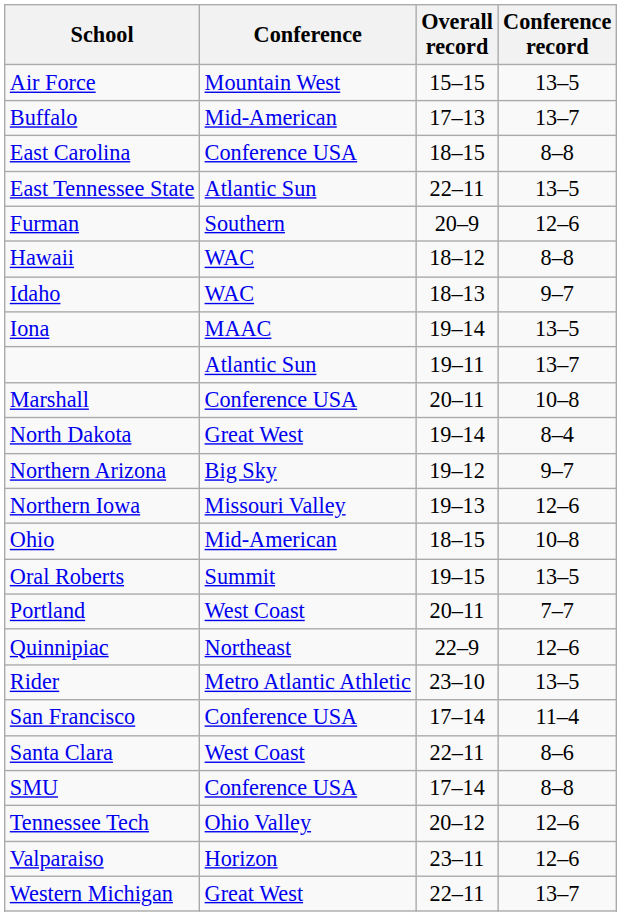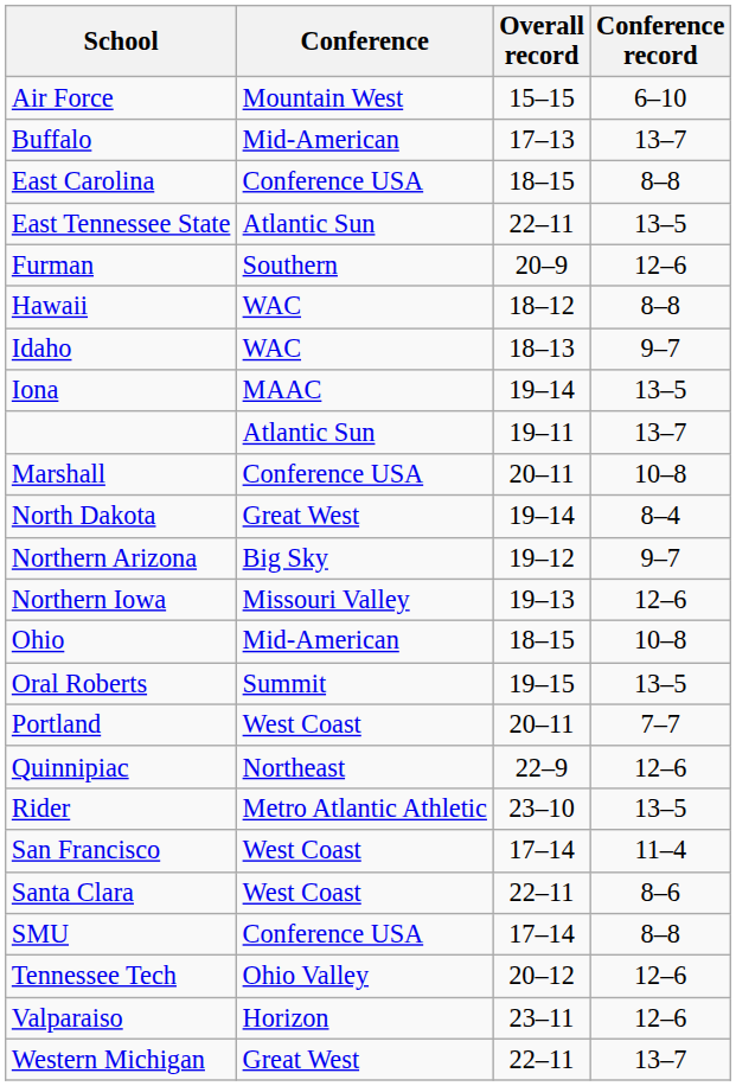 <table class="wikitable sortable" style="text-align: center;">
 <tr>
 <th>School</th>
 <th>Conference</th>
 <th>Overall<br>record</th>
 <th>Conference<br>record</th>
 </tr>
 <tr>
 <td align=left><a href='#'>Air Force</a></td>
 <td align=left><a href='#'>Mountain West</a></td>
 <td>15–15</td>
-<td>13–5</td>
+<td>6–10</td>
 </tr>
 <tr>
 <td align=left><a href='#'>Buffalo</a></td>
 <td align=left><a href='#'>Mid-American</a></td>
 <td>17–13</td>
 <td>13–7</td>
 </tr>
 <tr>
 <td align=left><a href='#'>East Carolina</a></td>
 <td align=left><a href='#'>Conference USA</a></td>
 <td>18–15</td>
 <td>8–8</td>
 </tr>
 <tr>
 <td align=left><a href='#'>East Tennessee State</a></td>
 <td align=left><a href='#'>Atlantic Sun</a></td>
 <td>22–11</td>
 <td>13–5</td>
 </tr>
 <tr>
 <td align=left><a href='#'>Furman</a></td>
 <td align=left><a href='#'>Southern</a></td>
 <td>20–9</td>
 <td>12–6</td>
 </tr>
 <tr>
 <td align=left><a href='#'>Hawaii</a></td>
 <td align=left><a href='#'>WAC</a></td>
 <td>18–12</td>
 <td>8–8</td>
 </tr>
 <tr>
 <td align=left><a href='#'>Idaho</a></td>
 <td align=left><a href='#'>WAC</a></td>
 <td>18–13</td>
 <td>9–7</td>
 </tr>
 <tr>
 <td align=left><a href='#'>Iona</a></td>
 <td align=left><a href='#'>MAAC</a></td>
 <td>19–14</td>
 <td>13–5</td>
 </tr>
 <tr>
 <td align=left></td>
 <td align=left><a href='#'>Atlantic Sun</a></td>
 <td>19–11</td>
 <td>13–7</td>
 </tr>
 <tr>
 <td align=left><a href='#'>Marshall</a></td>
 <td align=left><a href='#'>Conference USA</a></td>
 <td>20–11</td>
 <td>10–8</td>
 </tr>
 <tr>
 <td align=left><a href='#'>North Dakota</a></td>
 <td align=left><a href='#'>Great West</a></td>
 <td>19–14</td>
 <td>8–4</td>
 </tr>
 <tr>
 <td align=left><a href='#'>Northern Arizona</a></td>
 <td align=left><a href='#'>Big Sky</a></td>
 <td>19–12</td>
 <td>9–7</td>
 </tr>
 <tr>
 <td align=left><a href='#'>Northern Iowa</a></td>
 <td align=left><a href='#'>Missouri Valley</a></td>
 <td>19–13</td>
 <td>12–6</td>
 </tr>
 <tr>
 <td align=left><a href='#'>Ohio</a></td>
 <td align=left><a href='#'>Mid-American</a></td>
 <td>18–15</td>
 <td>10–8</td>
 </tr>
 <tr>
 <td align=left><a href='#'>Oral Roberts</a></td>
 <td align=left><a href='#'>Summit</a></td>
 <td>19–15</td>
 <td>13–5</td>
 </tr>
 <tr>
 <td align=left><a href='#'>Portland</a></td>
 <td align=left><a href='#'>West Coast</a></td>
 <td>20–11</td>
 <td>7–7</td>
 </tr>
 <tr>
 <td align=left><a href='#'>Quinnipiac</a></td>
 <td align=left><a href='#'>Northeast</a></td>
 <td>22–9</td>
 <td>12–6</td>
 </tr>
 <tr>
 <td align=left><a href='#'>Rider</a></td>
 <td align=left><a href='#'>Metro Atlantic Athletic</a></td>
 <td>23–10</td>
 <td>13–5</td>
 </tr>
 <tr>
 <td align=left><a href='#'>San Francisco</a></td>
-<td align=left><a href='#'>Conference USA</a></td>
+<td align=left><a href='#'>West Coast</a></td>
 <td>17–14</td>
 <td>11–4</td>
 </tr>
 <tr>
 <td align=left><a href='#'>Santa Clara</a></td>
 <td align=left><a href='#'>West Coast</a></td>
 <td>22–11</td>
 <td>8–6</td>
 </tr>
 <tr>
 <td align=left><a href='#'>SMU</a></td>
 <td align=left><a href='#'>Conference USA</a></td>
 <td>17–14</td>
 <td>8–8</td>
 </tr>
 <tr>
 <td align=left><a href='#'>Tennessee Tech</a></td>
 <td align=left><a href='#'>Ohio Valley</a></td>
 <td>20–12</td>
 <td>12–6</td>
 </tr>
 <tr>
 <td align=left><a href='#'>Valparaiso</a></td>
 <td align=left><a href='#'>Horizon</a></td>
 <td>23–11</td>
 <td>12–6</td>
 </tr>
 <tr>
 <td align=left><a href='#'>Western Michigan</a></td>
 <td align=left><a href='#'>Great West</a></td>
 <td>22–11</td>
 <td>13–7</td>
 </tr>
 </table>
